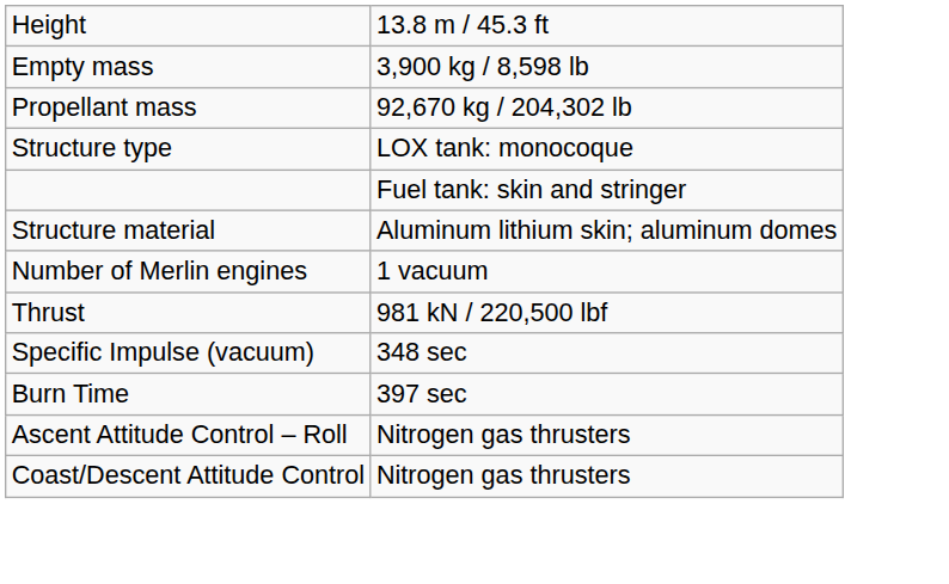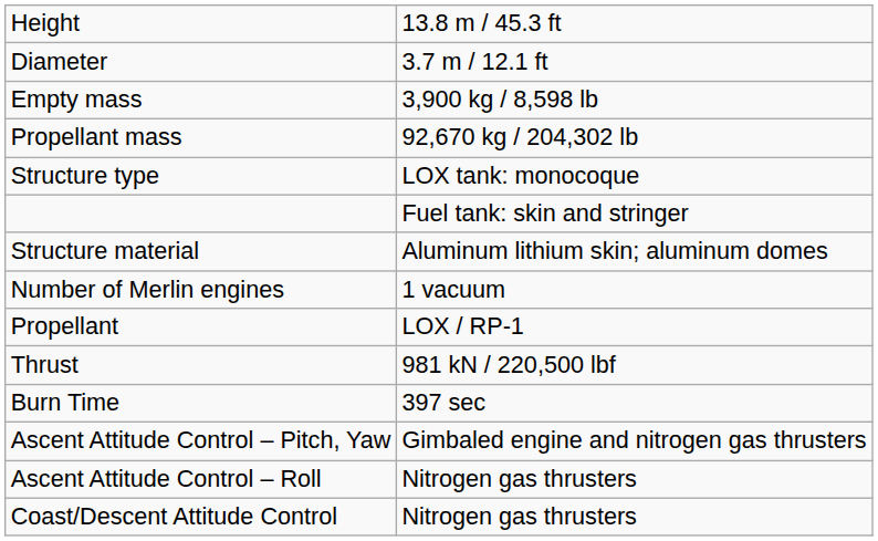 <table class="wikitable">
 <tr>
 <td>Height</td>
 <td>13.8 m / 45.3 ft</td>
+</tr>
+<tr>
+<td>Diameter</td>
+<td>3.7 m / 12.1 ft</td>
 </tr>
 <tr>
 <td>Empty mass</td>
 <td>3,900 kg / 8,598 lb</td>
 </tr>
 <tr>
 <td>Propellant mass</td>
 <td>92,670 kg / 204,302 lb</td>
 </tr>
 <tr>
 <td>Structure type</td>
 <td>LOX tank: monocoque</td>
 </tr>
 <tr>
 <td></td>
 <td>Fuel tank: skin and stringer</td>
 </tr>
 <tr>
 <td>Structure material</td>
 <td>Aluminum lithium skin; aluminum domes</td>
 </tr>
 <tr>
 <td>Number of Merlin engines</td>
 <td>1 vacuum</td>
 </tr>
 <tr>
+<td>Propellant</td>
+<td>LOX / RP-1</td>
+</tr>
+<tr>
 <td>Thrust</td>
 <td>981 kN / 220,500 lbf</td>
 </tr>
 <tr>
-<td>Specific Impulse (vacuum)</td>
-<td>348 sec</td>
+<td>Burn Time</td>
+<td>397 sec</td>
 </tr>
 <tr>
-<td>Burn Time</td>
-<td>397 sec</td>
+<td>Ascent Attitude Control – Pitch, Yaw</td>
+<td>Gimbaled engine and nitrogen gas thrusters</td>
 </tr>
 <tr>
 <td>Ascent Attitude Control – Roll</td>
 <td>Nitrogen gas thrusters</td>
 </tr>
 <tr>
 <td>Coast/Descent Attitude Control</td>
 <td>Nitrogen gas thrusters</td>
 </tr>
 </table>
